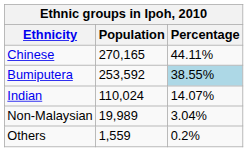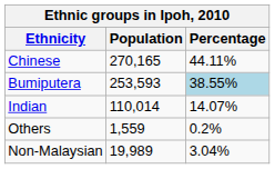 <table class="wikitable">
 <tr>
 <th style="text-align:center;" colspan=3>Ethnic groups in Ipoh, 2010</th>
 </tr>
 <tr>
 <th><a href='#'>Ethnicity</a></th>
 <th>Population</th>
 <th>Percentage</th>
 </tr>
 <tr>
 <td><a href='#'>Chinese</a></td>
 <td>270,165</td>
 <td>44.11%</td>
 </tr>
 <tr>
 <td><a href='#'>Bumiputera</a></td>
-<td>253,592</td>
+<td>253,593</td>
 <td style="background: lightblue;">38.55%</td>
 </tr>
 <tr>
 <td><a href='#'>Indian</a></td>
-<td>110,024</td>
+<td>110,014</td>
 <td>14.07%</td>
+</tr>
+<tr>
+<td>Others</td>
+<td>1,559</td>
+<td>0.2%</td>
 </tr>
 <tr>
 <td>Non-Malaysian</td>
 <td>19,989</td>
 <td>3.04%</td>
 </tr>
-<tr>
-<td>Others</td>
-<td>1,559</td>
-<td>0.2%</td>
-</tr>
 </table>
